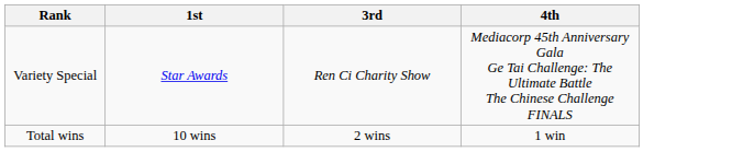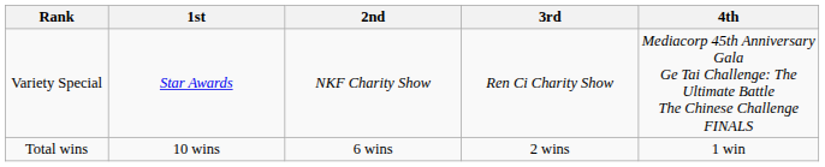 <table class="wikitable" border="1">
 <tr>
 <th width="110">Rank</th>
 <th width="200">1st</th>
+<th width="200">2nd</th>
 <th width="200">3rd</th>
 <th width="200">4th</th>
 </tr>
 <tr align=center>
 <td>Variety Special</td>
 <td><em><a href='#'>Star Awards</a></em></td>
+<td><em>NKF Charity Show</em></td>
 <td><em>Ren Ci Charity Show</em></td>
 <td><em>Mediacorp 45th Anniversary Gala</em> <br> <em>Ge Tai Challenge: The Ultimate Battle</em> <br> <em>The Chinese Challenge FINALS</em></td>
 </tr>
 <tr align=center>
 <td>Total wins</td>
 <td>10 wins</td>
+<td>6 wins</td>
 <td>2 wins</td>
 <td>1 win</td>
 </tr>
 </table>
